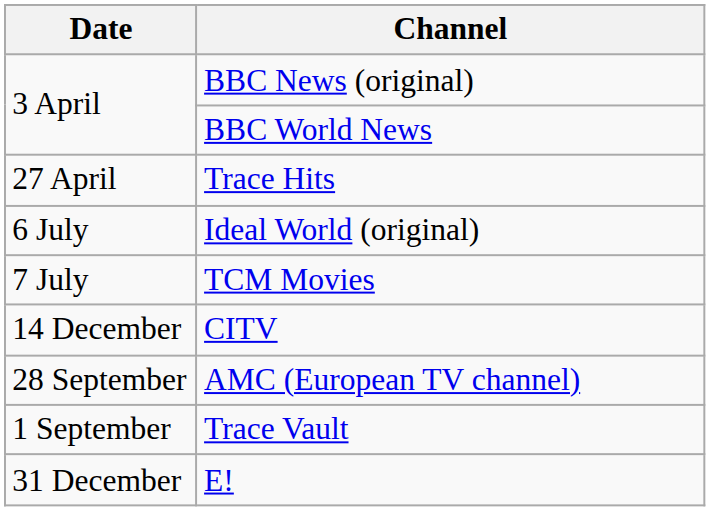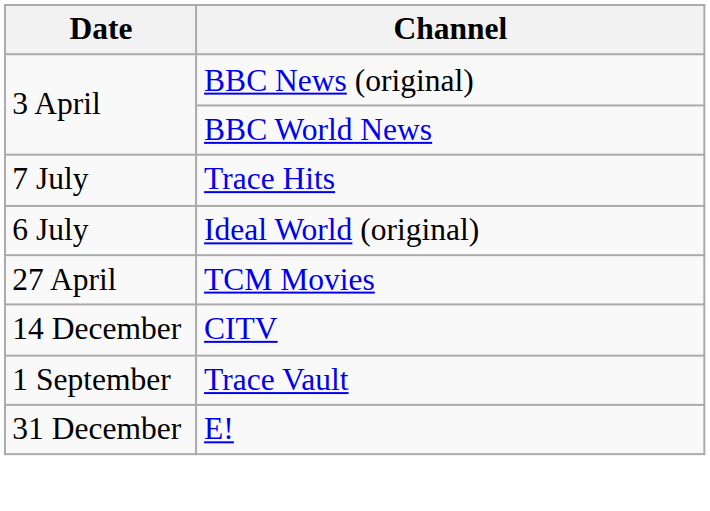 <table class="wikitable">
 <tr>
 <th width=90>Date</th>
 <th width=250>Channel</th>
 </tr>
 <tr>
 <td rowspan="2">3 April</td>
 <td><a href='#'>BBC News</a> (original)</td>
 </tr>
 <tr>
 <td><a href='#'>BBC World News</a></td>
 </tr>
 <tr>
-<td>27 April</td>
+<td>7 July</td>
 <td><a href='#'>Trace Hits</a></td>
 </tr>
 <tr>
 <td>6 July</td>
 <td><a href='#'>Ideal World</a> (original)</td>
 </tr>
 <tr>
-<td>7 July</td>
+<td>27 April</td>
 <td><a href='#'>TCM Movies</a></td>
 </tr>
 <tr>
 <td>14 December</td>
 <td><a href='#'>CITV</a></td>
-</tr>
-<tr>
-<td>28 September</td>
-<td><a href='#'>AMC (European TV channel)</a></td>
 </tr>
 <tr>
 <td>1 September</td>
 <td><a href='#'>Trace Vault</a></td>
 </tr>
 <tr>
 <td>31 December</td>
 <td><a href='#'>E!</a></td>
 </tr>
 </table>
